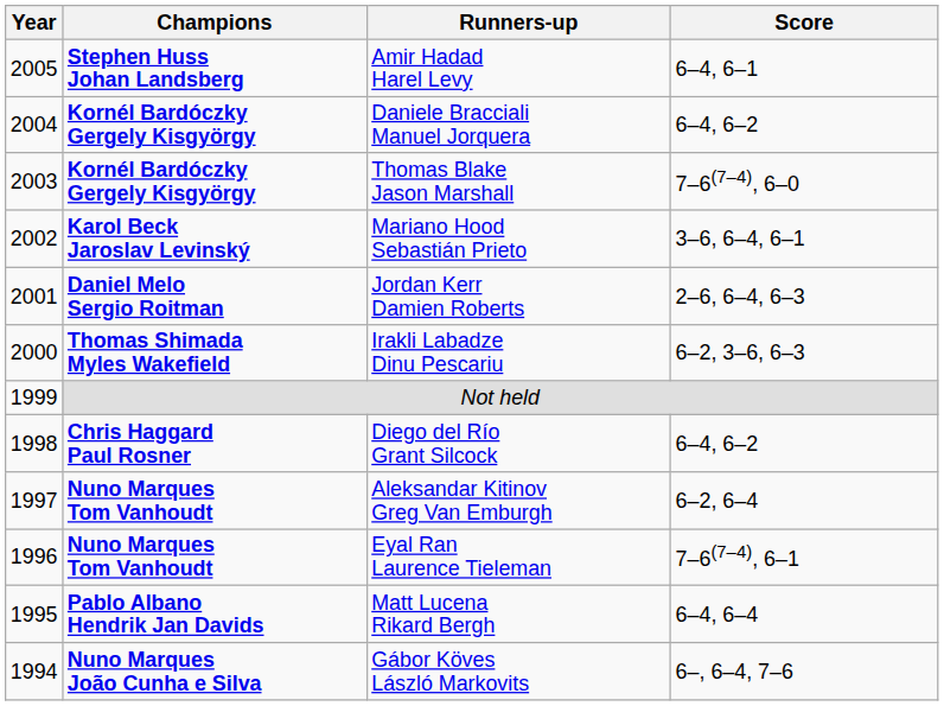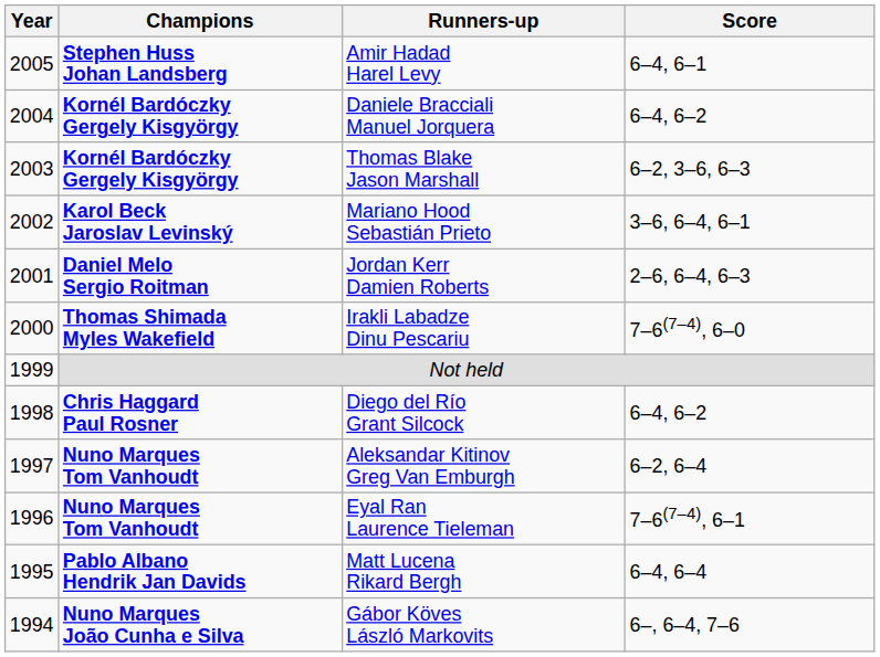 <table class="wikitable" style="font-size:90%">
 <tr>
 <th>Year</th>
 <th width="200">Champions</th>
 <th width="200">Runners-up</th>
 <th width="175">Score</th>
 </tr>
 <tr>
 <td>2005</td>
 <td> <strong><a href='#'>Stephen Huss</a></strong> <br>  <strong><a href='#'>Johan Landsberg</a></strong></td>
 <td> <a href='#'>Amir Hadad</a> <br>  <a href='#'>Harel Levy</a></td>
 <td>6–4, 6–1</td>
 </tr>
 <tr>
 <td>2004</td>
 <td> <strong><a href='#'>Kornél Bardóczky</a></strong> <br>  <strong><a href='#'>Gergely Kisgyörgy</a></strong></td>
 <td> <a href='#'>Daniele Bracciali</a> <br>  <a href='#'>Manuel Jorquera</a></td>
 <td>6–4, 6–2</td>
 </tr>
 <tr>
 <td>2003</td>
 <td> <strong><a href='#'>Kornél Bardóczky</a></strong> <br>  <strong><a href='#'>Gergely Kisgyörgy</a></strong></td>
 <td> <a href='#'>Thomas Blake</a> <br>  <a href='#'>Jason Marshall</a></td>
-<td>7–6<sup>(7–4)</sup>, 6–0</td>
+<td>6–2, 3–6, 6–3</td>
 </tr>
 <tr>
 <td>2002</td>
 <td> <strong><a href='#'>Karol Beck</a></strong> <br>  <strong><a href='#'>Jaroslav Levinský</a></strong></td>
 <td> <a href='#'>Mariano Hood</a> <br>  <a href='#'>Sebastián Prieto</a></td>
 <td>3–6, 6–4, 6–1</td>
 </tr>
 <tr>
 <td>2001</td>
 <td> <strong><a href='#'>Daniel Melo</a></strong> <br>  <strong><a href='#'>Sergio Roitman</a></strong></td>
 <td> <a href='#'>Jordan Kerr</a> <br>  <a href='#'>Damien Roberts</a></td>
 <td>2–6, 6–4, 6–3</td>
 </tr>
 <tr>
 <td>2000</td>
 <td> <strong><a href='#'>Thomas Shimada</a></strong> <br>  <strong><a href='#'>Myles Wakefield</a></strong></td>
 <td> <a href='#'>Irakli Labadze</a> <br>  <a href='#'>Dinu Pescariu</a></td>
-<td>6–2, 3–6, 6–3</td>
+<td>7–6<sup>(7–4)</sup>, 6–0</td>
 </tr>
 <tr>
 <td>1999</td>
 <td colspan=3 align=center style="background:#dfdfdf"><em>Not held</em></td>
 </tr>
 <tr>
 <td>1998</td>
 <td> <strong><a href='#'>Chris Haggard</a></strong> <br>  <strong><a href='#'>Paul Rosner</a></strong></td>
 <td> <a href='#'>Diego del Río</a> <br>  <a href='#'>Grant Silcock</a></td>
 <td>6–4, 6–2</td>
 </tr>
 <tr>
 <td>1997</td>
 <td> <strong><a href='#'>Nuno Marques</a></strong> <br>  <strong><a href='#'>Tom Vanhoudt</a></strong></td>
 <td> <a href='#'>Aleksandar Kitinov</a> <br>  <a href='#'>Greg Van Emburgh</a></td>
 <td>6–2, 6–4</td>
 </tr>
 <tr>
 <td>1996</td>
 <td> <strong><a href='#'>Nuno Marques</a></strong> <br>  <strong><a href='#'>Tom Vanhoudt</a></strong></td>
 <td> <a href='#'>Eyal Ran</a> <br>  <a href='#'>Laurence Tieleman</a></td>
 <td>7–6<sup>(7–4)</sup>, 6–1</td>
 </tr>
 <tr>
 <td>1995</td>
 <td> <strong><a href='#'>Pablo Albano</a></strong> <br>  <strong><a href='#'>Hendrik Jan Davids</a></strong></td>
 <td> <a href='#'>Matt Lucena</a> <br>  <a href='#'>Rikard Bergh</a></td>
 <td>6–4, 6–4</td>
 </tr>
 <tr>
 <td>1994</td>
 <td> <strong><a href='#'>Nuno Marques</a></strong> <br>  <strong><a href='#'>João Cunha e Silva</a></strong></td>
 <td> <a href='#'>Gábor Köves</a> <br>  <a href='#'>László Markovits</a></td>
 <td>6–, 6–4, 7–6</td>
 </tr>
 </table>
